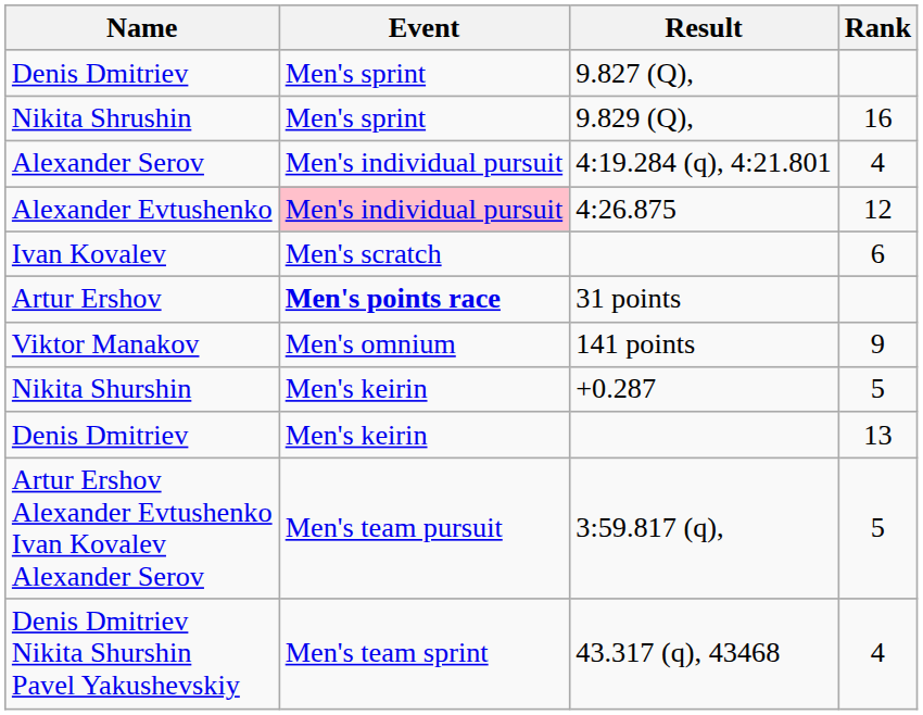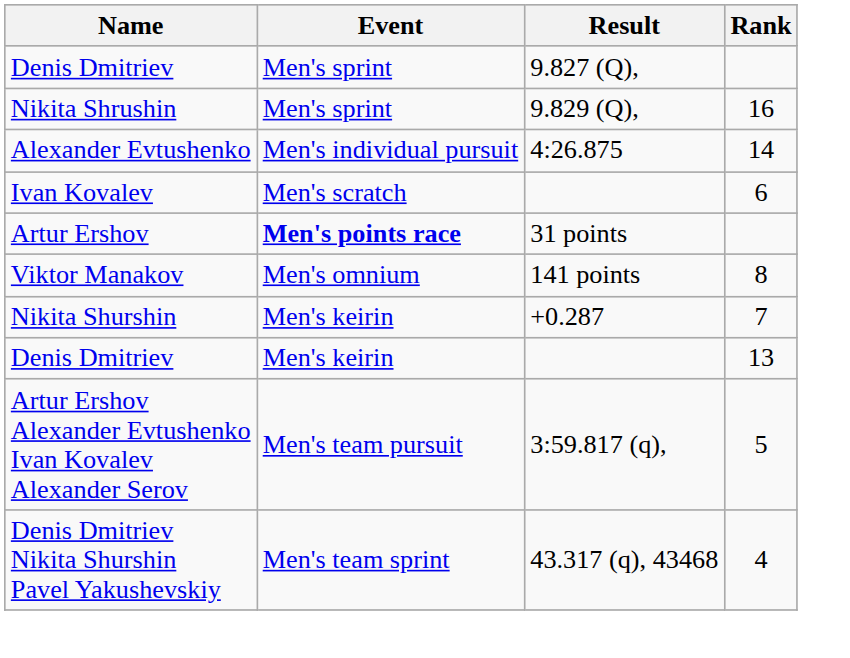 <table class="wikitable sortable">
 <tr>
 <th>Name</th>
 <th>Event</th>
 <th>Result</th>
 <th>Rank</th>
 </tr>
 <tr>
 <td><a href='#'>Denis Dmitriev</a></td>
 <td><a href='#'>Men's sprint</a></td>
 <td>9.827 (Q),</td>
 <td align=center></td>
 </tr>
 <tr>
 <td><a href='#'>Nikita Shrushin</a></td>
 <td><a href='#'>Men's sprint</a></td>
 <td>9.829 (Q),</td>
 <td align=center>16</td>
 </tr>
 <tr>
-<td><a href='#'>Alexander Serov</a></td>
+<td><a href='#'>Alexander Evtushenko</a></td>
 <td><a href='#'>Men's individual pursuit</a></td>
-<td>4:19.284 (q), 4:21.801</td>
-<td align=center>4</td>
-</tr>
-<tr>
-<td><a href='#'>Alexander Evtushenko</a></td>
-<td style="background: pink;"><a href='#'>Men's individual pursuit</a></td>
 <td>4:26.875</td>
-<td align=center>12</td>
+<td align=center>14</td>
 </tr>
 <tr>
 <td><a href='#'>Ivan Kovalev</a></td>
 <td><a href='#'>Men's scratch</a></td>
 <td></td>
 <td align=center>6</td>
 </tr>
 <tr>
 <td><a href='#'>Artur Ershov</a></td>
 <td><strong><a href='#'>Men's points race</a></strong></td>
 <td>31 points</td>
 <td align=center></td>
 </tr>
 <tr>
 <td><a href='#'>Viktor Manakov</a></td>
 <td><a href='#'>Men's omnium</a></td>
 <td>141 points</td>
-<td align=center>9</td>
+<td align=center>8</td>
 </tr>
 <tr>
 <td><a href='#'>Nikita Shurshin</a></td>
 <td><a href='#'>Men's keirin</a></td>
 <td>+0.287</td>
-<td align=center>5</td>
+<td align=center>7</td>
 </tr>
 <tr>
 <td><a href='#'>Denis Dmitriev</a></td>
 <td><a href='#'>Men's keirin</a></td>
 <td></td>
 <td align=center>13</td>
 </tr>
 <tr>
 <td><a href='#'>Artur Ershov</a><br><a href='#'>Alexander Evtushenko</a><br><a href='#'>Ivan Kovalev</a><br><a href='#'>Alexander Serov</a></td>
 <td><a href='#'>Men's team pursuit</a></td>
 <td>3:59.817 (q),</td>
 <td align=center>5</td>
 </tr>
 <tr>
 <td><a href='#'>Denis Dmitriev</a><br><a href='#'>Nikita Shurshin</a><br><a href='#'>Pavel Yakushevskiy</a></td>
 <td><a href='#'>Men's team sprint</a></td>
 <td>43.317 (q), 43468</td>
 <td align=center>4</td>
 </tr>
 </table>
